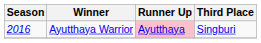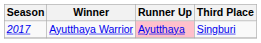 <table class="wikitable">
 <tr>
 <th>Season</th>
 <th>Winner</th>
 <th>Runner Up</th>
 <th>Third Place</th>
 </tr>
 <tr>
-<td><em><a href='#'>2016</a></em></td>
+<td><em><a href='#'>2017</a></em></td>
 <td><a href='#'>Ayutthaya Warrior</a></td>
 <td style="background: pink;"><a href='#'>Ayutthaya</a></td>
 <td><a href='#'>Singburi</a></td>
 </tr>
 <tr>
 </tr>
 </table>
